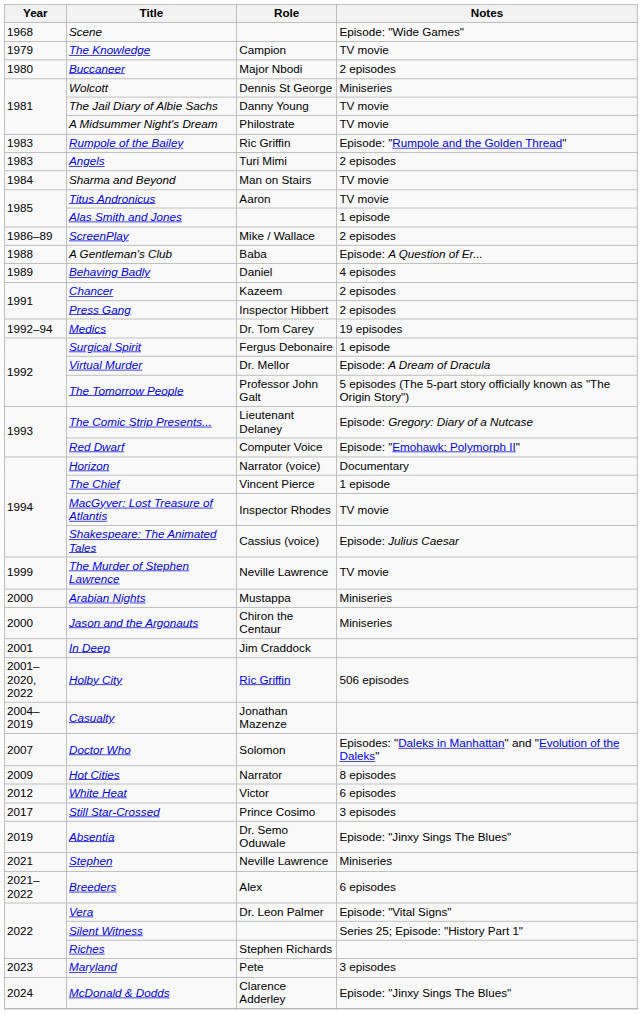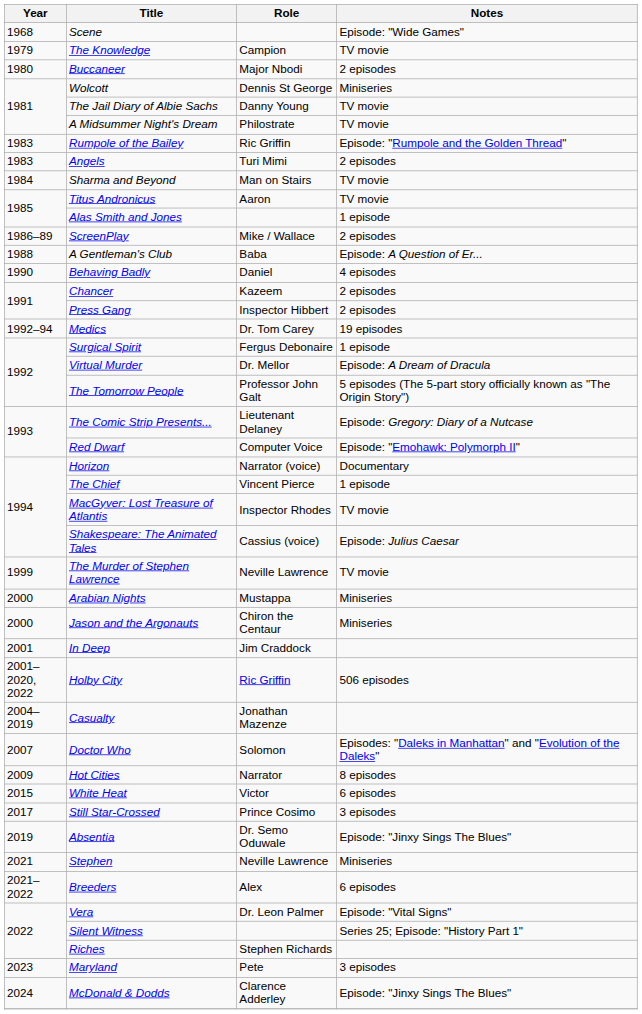 <table class="wikitable">
 <tr>
 <th>Year</th>
 <th>Title</th>
 <th>Role</th>
 <th>Notes</th>
 </tr>
 <tr>
 <td>1968</td>
 <td><em>Scene</em></td>
 <td></td>
 <td>Episode: "Wide Games"</td>
 </tr>
 <tr>
 <td>1979</td>
 <td><em><a href='#'>The Knowledge</a></em></td>
 <td>Campion</td>
 <td>TV movie</td>
 </tr>
 <tr>
 <td>1980</td>
 <td><em><a href='#'>Buccaneer</a></em></td>
 <td>Major Nbodi</td>
 <td>2 episodes</td>
 </tr>
 <tr>
 <td rowspan="3">1981</td>
 <td><em>Wolcott</em></td>
 <td>Dennis St George</td>
 <td>Miniseries</td>
 </tr>
 <tr>
 <td><em>The Jail Diary of Albie Sachs</em></td>
 <td>Danny Young</td>
 <td>TV movie</td>
 </tr>
 <tr>
 <td><em>A Midsummer Night's Dream</em></td>
 <td>Philostrate</td>
 <td>TV movie</td>
 </tr>
 <tr>
 <td>1983</td>
 <td><em><a href='#'>Rumpole of the Bailey</a></em></td>
 <td>Ric Griffin</td>
 <td>Episode: "<a href='#'>Rumpole and the Golden Thread</a>"</td>
 </tr>
 <tr>
 <td>1983</td>
 <td><em><a href='#'>Angels</a></em></td>
 <td>Turi Mimi</td>
 <td>2 episodes</td>
 </tr>
 <tr>
 <td>1984</td>
 <td><em>Sharma and Beyond</em></td>
 <td>Man on Stairs</td>
 <td>TV movie</td>
 </tr>
 <tr>
 <td rowspan="2">1985</td>
 <td><em><a href='#'>Titus Andronicus</a></em></td>
 <td>Aaron</td>
 <td>TV movie</td>
 </tr>
 <tr>
 <td><em><a href='#'>Alas Smith and Jones</a></em></td>
 <td></td>
 <td>1 episode</td>
 </tr>
 <tr>
 <td>1986–89</td>
 <td><em><a href='#'>ScreenPlay</a></em></td>
 <td>Mike / Wallace</td>
 <td>2 episodes</td>
 </tr>
 <tr>
 <td>1988</td>
 <td><em>A Gentleman's Club</em></td>
 <td>Baba</td>
 <td>Episode: <em>A Question of Er...</em></td>
 </tr>
 <tr>
-<td>1989</td>
+<td>1990</td>
 <td><em><a href='#'>Behaving Badly</a></em></td>
 <td>Daniel</td>
 <td>4 episodes</td>
 </tr>
 <tr>
 <td rowspan="2">1991</td>
 <td><em><a href='#'>Chancer</a></em></td>
 <td>Kazeem</td>
 <td>2 episodes</td>
 </tr>
 <tr>
 <td><em><a href='#'>Press Gang</a></em></td>
 <td>Inspector Hibbert</td>
 <td>2 episodes</td>
 </tr>
 <tr>
 <td>1992–94</td>
 <td><em><a href='#'>Medics</a></em></td>
 <td>Dr. Tom Carey</td>
 <td>19 episodes</td>
 </tr>
 <tr>
 <td rowspan="3">1992</td>
 <td><a href='#'><em>Surgical Spirit</em></a></td>
 <td>Fergus Debonaire</td>
 <td>1 episode</td>
 </tr>
 <tr>
 <td><a href='#'><em>Virtual Murder</em></a></td>
 <td>Dr. Mellor</td>
 <td>Episode: <em>A Dream of Dracula</em></td>
 </tr>
 <tr>
 <td><em><a href='#'>The Tomorrow People</a></em></td>
 <td>Professor John Galt</td>
 <td>5 episodes (The 5-part story officially known as "The Origin Story")</td>
 </tr>
 <tr>
 <td rowspan="2">1993</td>
 <td><em><a href='#'>The Comic Strip Presents...</a></em></td>
 <td>Lieutenant Delaney</td>
 <td>Episode: <em>Gregory: Diary of a Nutcase</em></td>
 </tr>
 <tr>
 <td><em><a href='#'>Red Dwarf</a></em></td>
 <td>Computer Voice</td>
 <td>Episode: "<a href='#'>Emohawk: Polymorph II</a>"</td>
 </tr>
 <tr>
 <td rowspan="4">1994</td>
 <td><a href='#'><em>Horizon</em></a></td>
 <td>Narrator (voice)</td>
 <td>Documentary</td>
 </tr>
 <tr>
 <td><a href='#'><em>The Chief</em></a></td>
 <td>Vincent Pierce</td>
 <td>1 episode</td>
 </tr>
 <tr>
 <td><em><a href='#'>MacGyver: Lost Treasure of Atlantis</a></em></td>
 <td>Inspector Rhodes</td>
 <td>TV movie</td>
 </tr>
 <tr>
 <td><em><a href='#'>Shakespeare: The Animated Tales</a></em></td>
 <td>Cassius (voice)</td>
 <td>Episode: <em>Julius Caesar</em></td>
 </tr>
 <tr>
 <td>1999</td>
 <td><em><a href='#'>The Murder of Stephen Lawrence</a></em></td>
 <td>Neville Lawrence</td>
 <td>TV movie</td>
 </tr>
 <tr>
 <td>2000</td>
 <td><em><a href='#'>Arabian Nights</a></em></td>
 <td>Mustappa</td>
 <td>Miniseries</td>
 </tr>
 <tr>
 <td>2000</td>
 <td><a href='#'><em>Jason and the Argonauts</em></a></td>
 <td>Chiron the Centaur</td>
 <td>Miniseries</td>
 </tr>
 <tr>
 <td>2001</td>
 <td><em><a href='#'>In Deep</a></em></td>
 <td>Jim Craddock</td>
 </tr>
 <tr>
 <td>2001–2020,<br>2022</td>
 <td><em><a href='#'>Holby City</a></em></td>
 <td><a href='#'>Ric Griffin</a></td>
 <td>506 episodes</td>
 </tr>
 <tr>
 <td>2004–2019</td>
 <td><a href='#'><em>Casualty</em></a></td>
 <td>Jonathan Mazenze</td>
 <td></td>
 </tr>
 <tr>
 <td>2007</td>
 <td><em><a href='#'>Doctor Who</a></em></td>
 <td>Solomon</td>
 <td>Episodes: "<a href='#'>Daleks in Manhattan</a>" and "<a href='#'>Evolution of the Daleks</a>"</td>
 </tr>
 <tr>
 <td>2009</td>
 <td><em><a href='#'>Hot Cities</a></em></td>
 <td>Narrator</td>
 <td>8 episodes</td>
 </tr>
 <tr>
-<td>2012</td>
+<td>2015</td>
 <td><a href='#'><em>White Heat</em></a></td>
 <td>Victor</td>
 <td>6 episodes</td>
 </tr>
 <tr>
 <td>2017</td>
 <td><em><a href='#'>Still Star-Crossed</a></em></td>
 <td>Prince Cosimo</td>
 <td>3 episodes</td>
 </tr>
 <tr>
 <td>2019</td>
 <td><a href='#'><em>Absentia</em></a></td>
 <td>Dr. Semo Oduwale</td>
 <td>Episode: "Jinxy Sings The Blues"</td>
 </tr>
 <tr>
 <td>2021</td>
 <td><a href='#'><em>Stephen</em></a></td>
 <td>Neville Lawrence</td>
 <td>Miniseries</td>
 </tr>
 <tr>
 <td>2021–2022</td>
 <td><a href='#'><em>Breeders</em></a></td>
 <td>Alex</td>
 <td>6 episodes</td>
 </tr>
 <tr>
 <td rowspan="3">2022</td>
 <td><a href='#'><em>Vera</em></a></td>
 <td>Dr. Leon Palmer</td>
 <td>Episode: "Vital Signs"</td>
 </tr>
 <tr>
 <td><em><a href='#'>Silent Witness</a></em></td>
 <td></td>
 <td>Series 25; Episode: "History Part 1"</td>
 </tr>
 <tr>
 <td><a href='#'><em>Riches</em></a></td>
 <td>Stephen Richards</td>
 <td></td>
 </tr>
 <tr>
 <td>2023</td>
 <td><em><a href='#'>Maryland</a></em></td>
 <td>Pete</td>
 <td>3 episodes</td>
 </tr>
 <tr>
 <td>2024</td>
 <td><em><a href='#'>McDonald & Dodds</a></em></td>
 <td>Clarence Adderley</td>
 <td>Episode: "Jinxy Sings The Blues"</td>
 </tr>
 <tr>
 </tr>
 </table>
